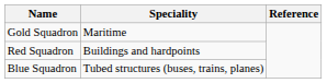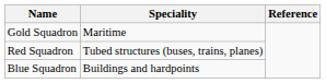 <table class="wikitable">
 <tr>
 <th>Name</th>
 <th>Speciality</th>
 <th>Reference</th>
 </tr>
 <tr>
 <td>Gold Squadron</td>
 <td>Maritime</td>
 <td rowspan="3"></td>
 </tr>
 <tr>
 <td>Red Squadron</td>
-<td>Buildings and hardpoints</td>
+<td>Tubed structures (buses, trains, planes)</td>
 </tr>
 <tr>
 <td>Blue Squadron</td>
-<td>Tubed structures (buses, trains, planes)</td>
+<td>Buildings and hardpoints</td>
 </tr>
 </table>
